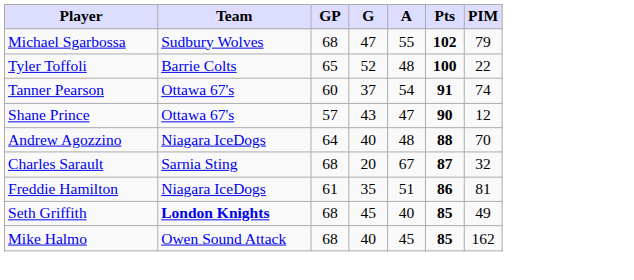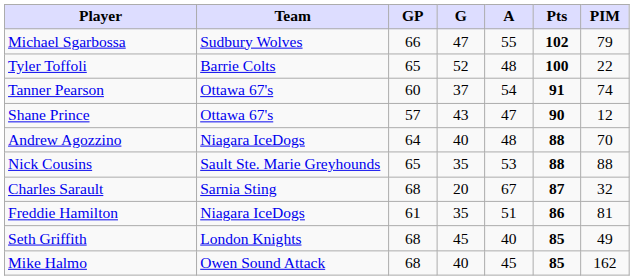 <table class="wikitable" style="text-align:center">
 <tr>
 <th style="background:#ddf; width:30%;">Player</th>
 <th style="background:#ddf; width:30%;">Team</th>
 <th style="background:#ddf; width:7.5%;">GP</th>
 <th style="background:#ddf; width:7.5%;">G</th>
 <th style="background:#ddf; width:7.5%;">A</th>
 <th style="background:#ddf; width:7.5%;">Pts</th>
 <th style="background:#ddf; width:7.5%;">PIM</th>
 </tr>
 <tr>
 <td align=left><a href='#'>Michael Sgarbossa</a></td>
 <td align=left><a href='#'>Sudbury Wolves</a></td>
-<td>68</td>
+<td>66</td>
 <td>47</td>
 <td>55</td>
 <td><strong>102</strong></td>
 <td>79</td>
 </tr>
 <tr>
 <td align=left><a href='#'>Tyler Toffoli</a></td>
 <td align=left><a href='#'>Barrie Colts</a></td>
 <td>65</td>
 <td>52</td>
 <td>48</td>
 <td><strong>100</strong></td>
 <td>22</td>
 </tr>
 <tr>
 <td align=left><a href='#'>Tanner Pearson</a></td>
 <td align=left><a href='#'>Ottawa 67's</a></td>
 <td>60</td>
 <td>37</td>
 <td>54</td>
 <td><strong>91</strong></td>
 <td>74</td>
 </tr>
 <tr>
 <td align=left><a href='#'>Shane Prince</a></td>
 <td align=left><a href='#'>Ottawa 67's</a></td>
 <td>57</td>
 <td>43</td>
 <td>47</td>
 <td><strong>90</strong></td>
 <td>12</td>
 </tr>
 <tr>
 <td align=left><a href='#'>Andrew Agozzino</a></td>
 <td align=left><a href='#'>Niagara IceDogs</a></td>
 <td>64</td>
 <td>40</td>
 <td>48</td>
 <td><strong>88</strong></td>
 <td>70</td>
 </tr>
 <tr>
+<td align=left><a href='#'>Nick Cousins</a></td>
+<td align=left><a href='#'>Sault Ste. Marie Greyhounds</a></td>
+<td>65</td>
+<td>35</td>
+<td>53</td>
+<td><strong>88</strong></td>
+<td>88</td>
+</tr>
+<tr>
 <td align=left><a href='#'>Charles Sarault</a></td>
 <td align=left><a href='#'>Sarnia Sting</a></td>
 <td>68</td>
 <td>20</td>
 <td>67</td>
 <td><strong>87</strong></td>
 <td>32</td>
 </tr>
 <tr>
 <td align=left><a href='#'>Freddie Hamilton</a></td>
 <td align=left><a href='#'>Niagara IceDogs</a></td>
 <td>61</td>
 <td>35</td>
 <td>51</td>
 <td><strong>86</strong></td>
 <td>81</td>
 </tr>
 <tr>
 <td align=left><a href='#'>Seth Griffith</a></td>
-<td align=left><strong><a href='#'>London Knights</a></strong></td>
+<td align=left><a href='#'>London Knights</a></td>
 <td>68</td>
 <td>45</td>
 <td>40</td>
 <td><strong>85</strong></td>
 <td>49</td>
 </tr>
 <tr>
 <td align=left><a href='#'>Mike Halmo</a></td>
 <td align=left><a href='#'>Owen Sound Attack</a></td>
 <td>68</td>
 <td>40</td>
 <td>45</td>
 <td><strong>85</strong></td>
 <td>162</td>
 </tr>
 </table>
